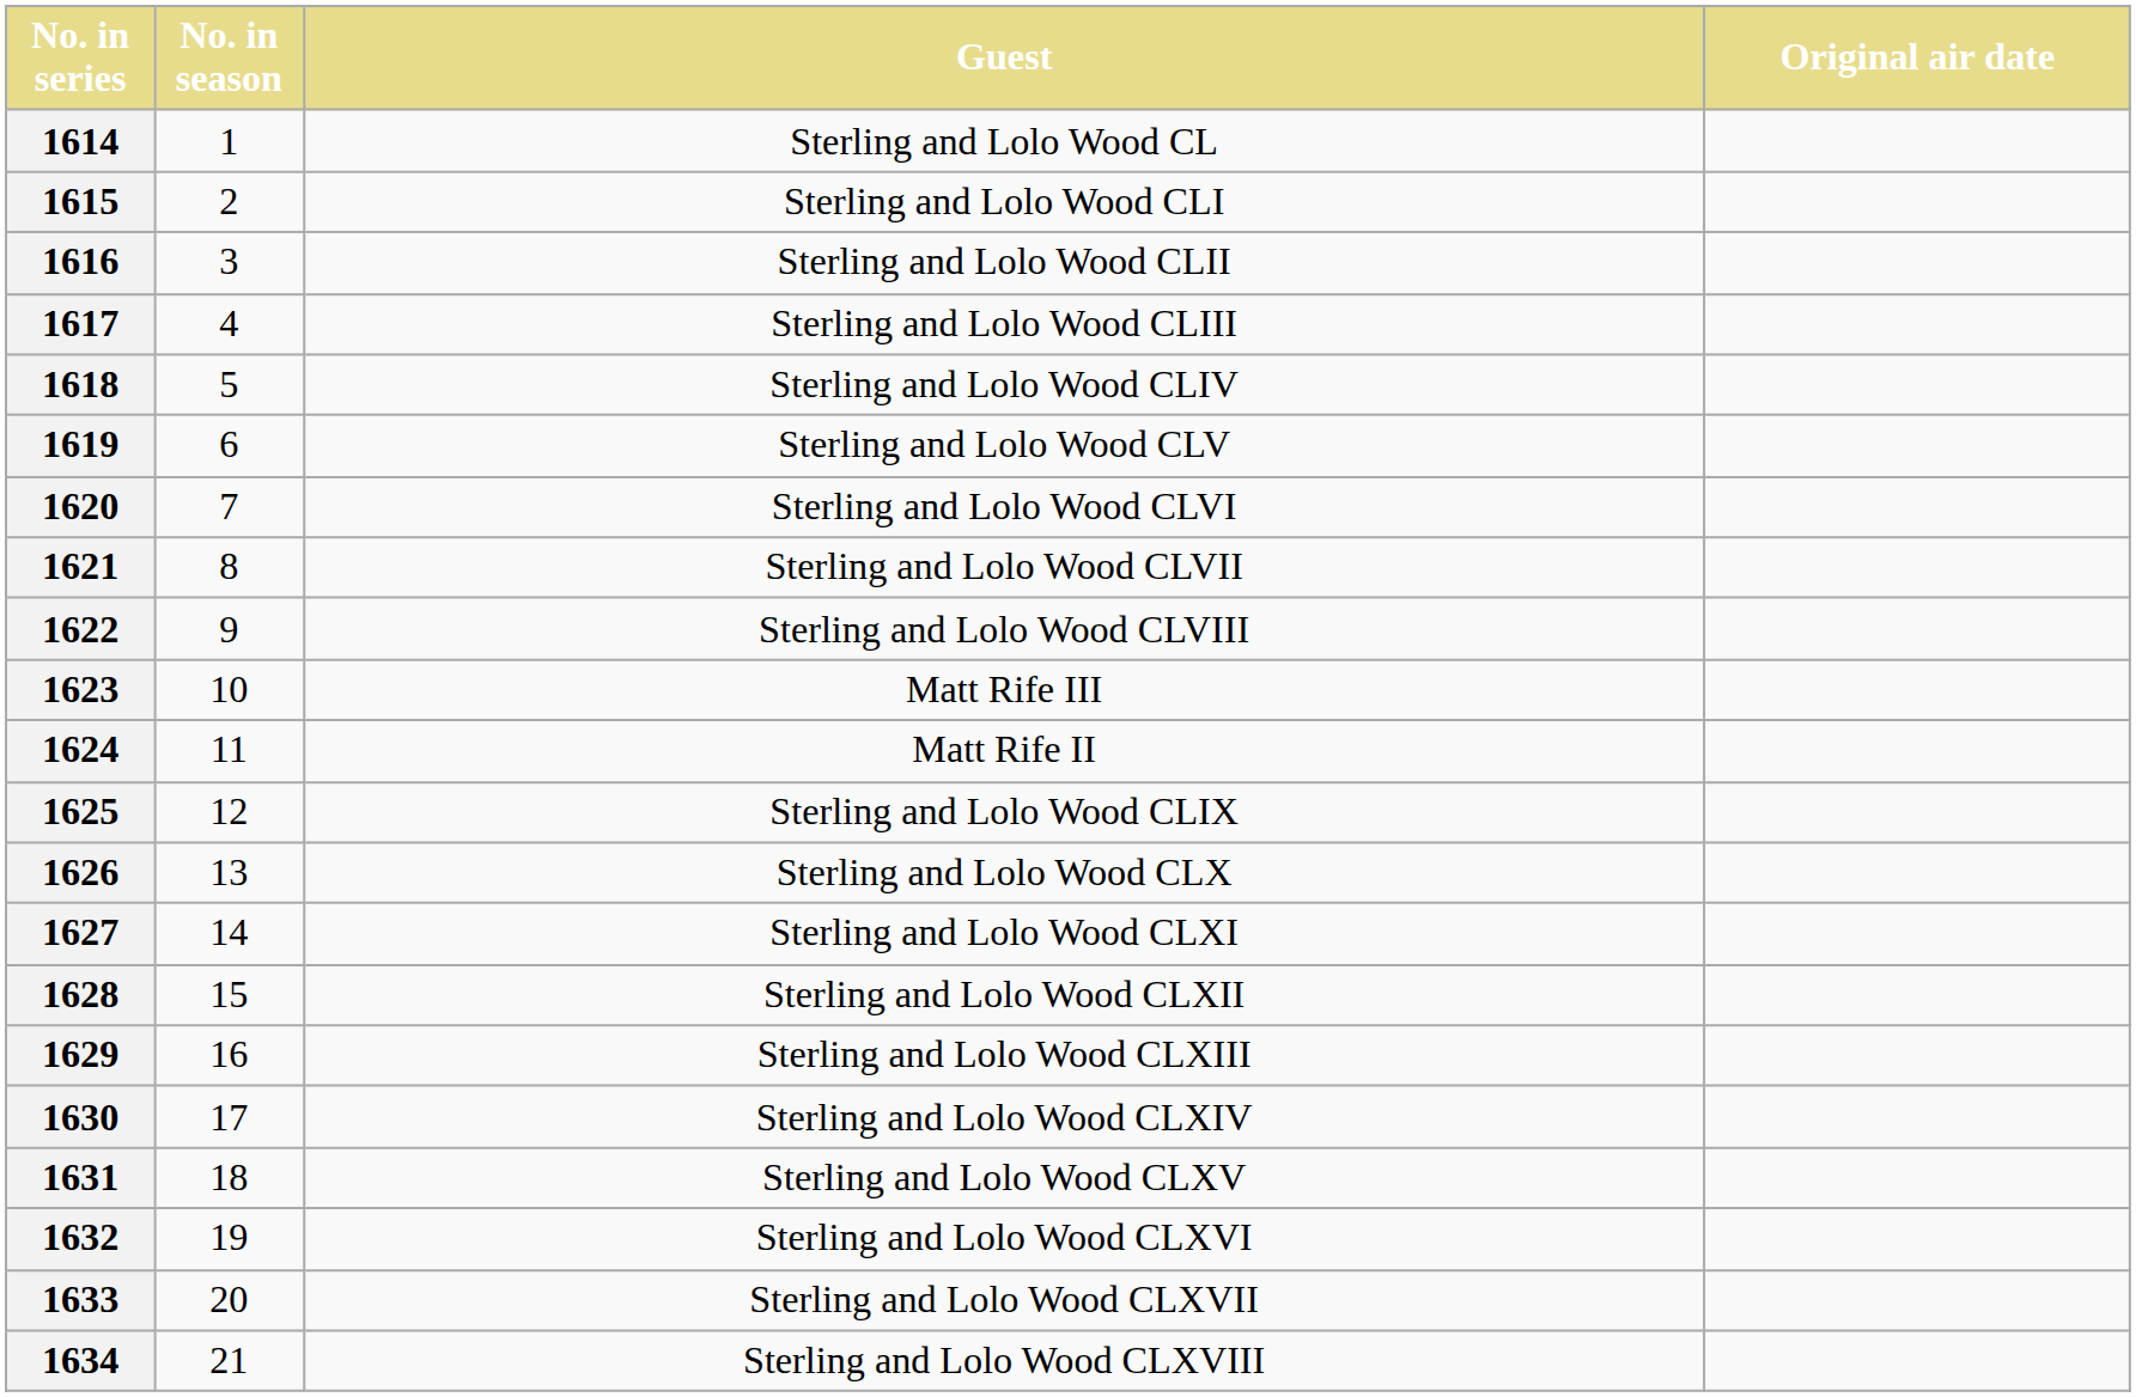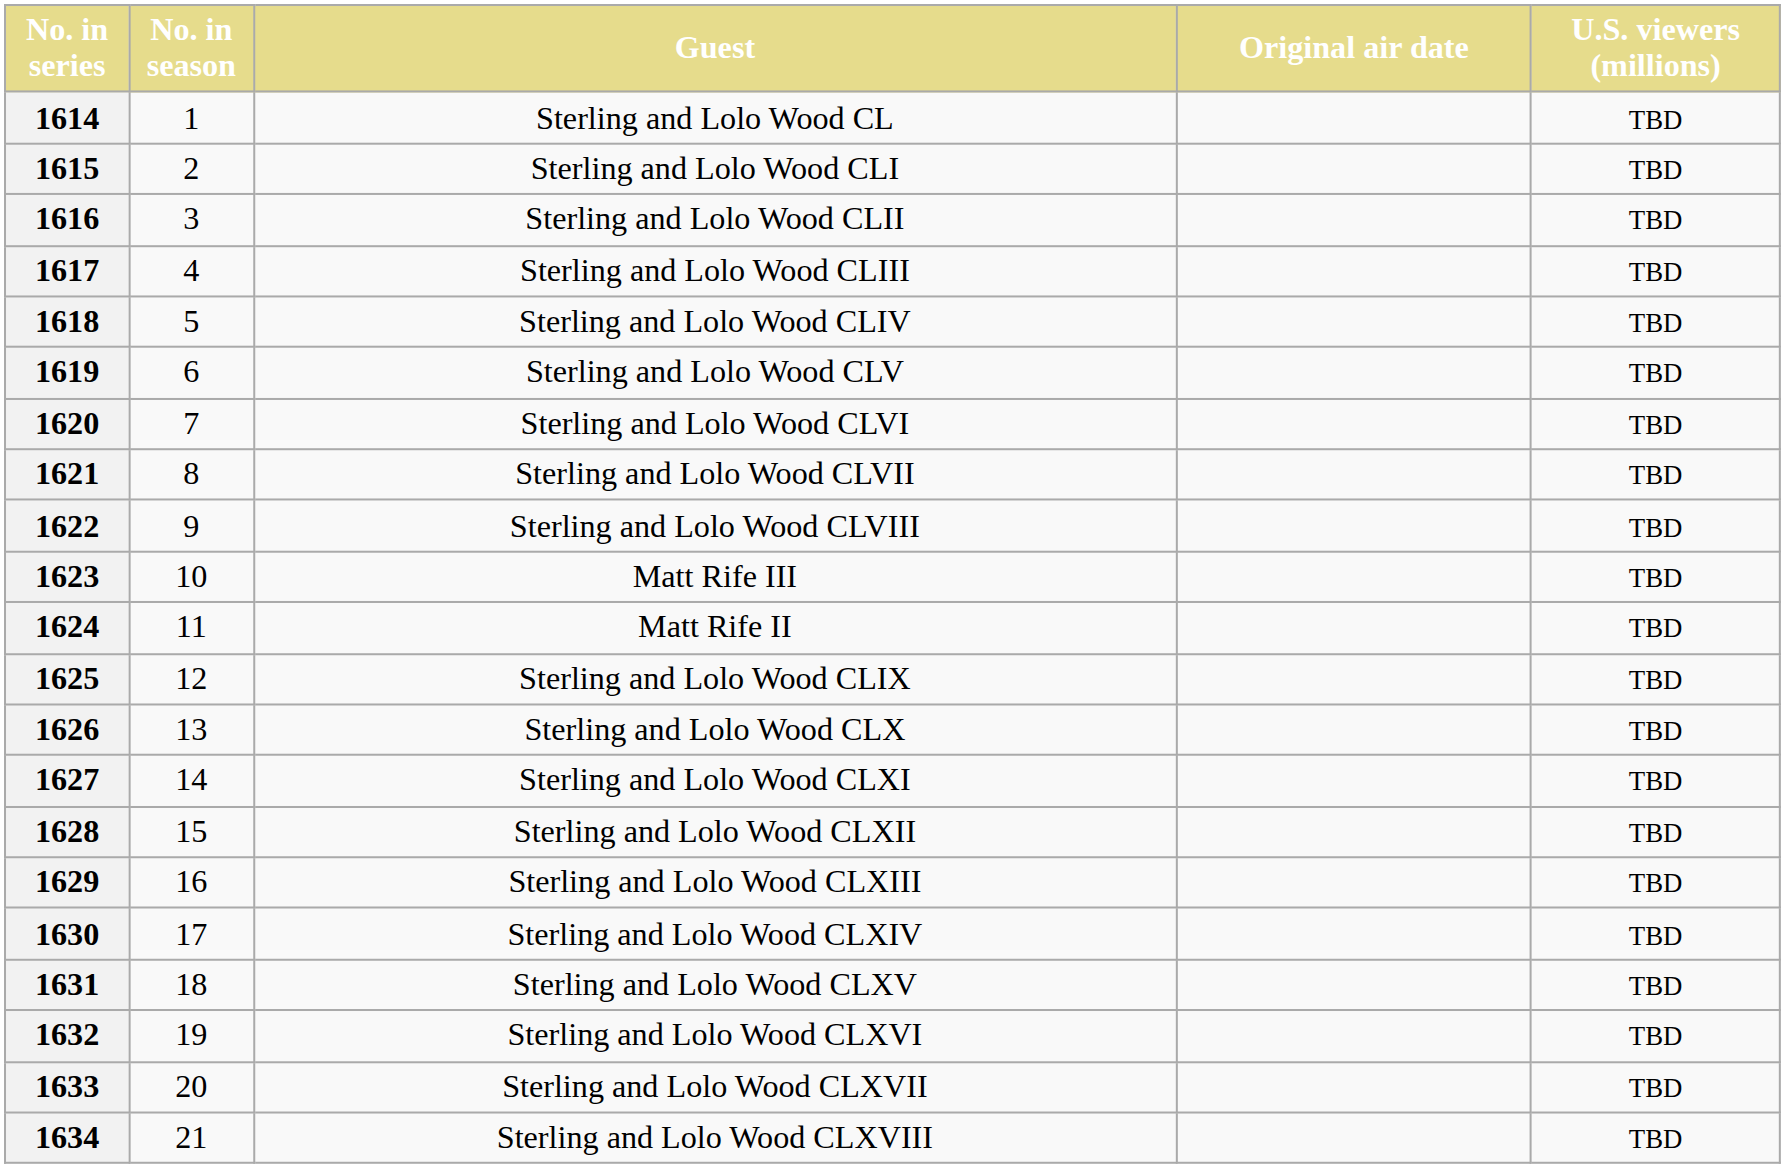 <table class="wikitable plainrowheaders" style="width:100%;text-align: center">
 <tr>
 <th scope="col" style="background-color: #E6DC8C; color: #FFFFFF;" width=7%>No. in<br>series</th>
 <th scope="col" style="background-color: #E6DC8C; color: #FFFFFF;" width=7%>No. in<br>season</th>
 <th scope="col" style="background-color: #E6DC8C; color: #FFFFFF;">Guest</th>
 <th scope="col" style="background-color: #E6DC8C; color: #FFFFFF;" width=20%>Original air date</th>
+<th scope="col" style="background-color: #E6DC8C; color: #FFFFFF;" width=14%>U.S. viewers<br>(millions)</th>
 </tr>
 <tr>
 <th>1614</th>
 <td>1</td>
 <td>Sterling and Lolo Wood CL</td>
 <td></td>
+<td><small>TBD</small></td>
 </tr>
 <tr>
 <th>1615</th>
 <td>2</td>
 <td>Sterling and Lolo Wood CLI</td>
 <td></td>
+<td><small>TBD</small></td>
 </tr>
 <tr>
 <th>1616</th>
 <td>3</td>
 <td>Sterling and Lolo Wood CLII</td>
 <td></td>
+<td><small>TBD</small></td>
 </tr>
 <tr>
 <th>1617</th>
 <td>4</td>
 <td>Sterling and Lolo Wood CLIII</td>
 <td></td>
+<td><small>TBD</small></td>
 </tr>
 <tr>
 <th>1618</th>
 <td>5</td>
 <td>Sterling and Lolo Wood CLIV</td>
 <td></td>
+<td><small>TBD</small></td>
 </tr>
 <tr>
 <th>1619</th>
 <td>6</td>
 <td>Sterling and Lolo Wood CLV</td>
 <td></td>
+<td><small>TBD</small></td>
 </tr>
 <tr>
 <th>1620</th>
 <td>7</td>
 <td>Sterling and Lolo Wood CLVI</td>
 <td></td>
+<td><small>TBD</small></td>
 </tr>
 <tr>
 <th>1621</th>
 <td>8</td>
 <td>Sterling and Lolo Wood CLVII</td>
 <td></td>
+<td><small>TBD</small></td>
 </tr>
 <tr>
 <th>1622</th>
 <td>9</td>
 <td>Sterling and Lolo Wood CLVIII</td>
 <td></td>
+<td><small>TBD</small></td>
 </tr>
 <tr>
 <th>1623</th>
 <td>10</td>
 <td>Matt Rife III</td>
 <td></td>
+<td><small>TBD</small></td>
 </tr>
 <tr>
 <th>1624</th>
 <td>11</td>
 <td>Matt Rife II</td>
 <td></td>
+<td><small>TBD</small></td>
 </tr>
 <tr>
 <th>1625</th>
 <td>12</td>
 <td>Sterling and Lolo Wood CLIX</td>
 <td></td>
+<td><small>TBD</small></td>
 </tr>
 <tr>
 <th>1626</th>
 <td>13</td>
 <td>Sterling and Lolo Wood CLX</td>
 <td></td>
+<td><small>TBD</small></td>
 </tr>
 <tr>
 <th>1627</th>
 <td>14</td>
 <td>Sterling and Lolo Wood CLXI</td>
 <td></td>
+<td><small>TBD</small></td>
 </tr>
 <tr>
 <th>1628</th>
 <td>15</td>
 <td>Sterling and Lolo Wood CLXII</td>
 <td></td>
+<td><small>TBD</small></td>
 </tr>
 <tr>
 <th>1629</th>
 <td>16</td>
 <td>Sterling and Lolo Wood CLXIII</td>
 <td></td>
+<td><small>TBD</small></td>
 </tr>
 <tr>
 <th>1630</th>
 <td>17</td>
 <td>Sterling and Lolo Wood CLXIV</td>
 <td></td>
+<td><small>TBD</small></td>
 </tr>
 <tr>
 <th>1631</th>
 <td>18</td>
 <td>Sterling and Lolo Wood CLXV</td>
 <td></td>
+<td><small>TBD</small></td>
 </tr>
 <tr>
 <th>1632</th>
 <td>19</td>
 <td>Sterling and Lolo Wood CLXVI</td>
 <td></td>
+<td><small>TBD</small></td>
 </tr>
 <tr>
 <th>1633</th>
 <td>20</td>
 <td>Sterling and Lolo Wood CLXVII</td>
 <td></td>
+<td><small>TBD</small></td>
 </tr>
 <tr>
 <th>1634</th>
 <td>21</td>
 <td>Sterling and Lolo Wood CLXVIII</td>
 <td></td>
+<td><small>TBD</small></td>
 </tr>
 </table>
